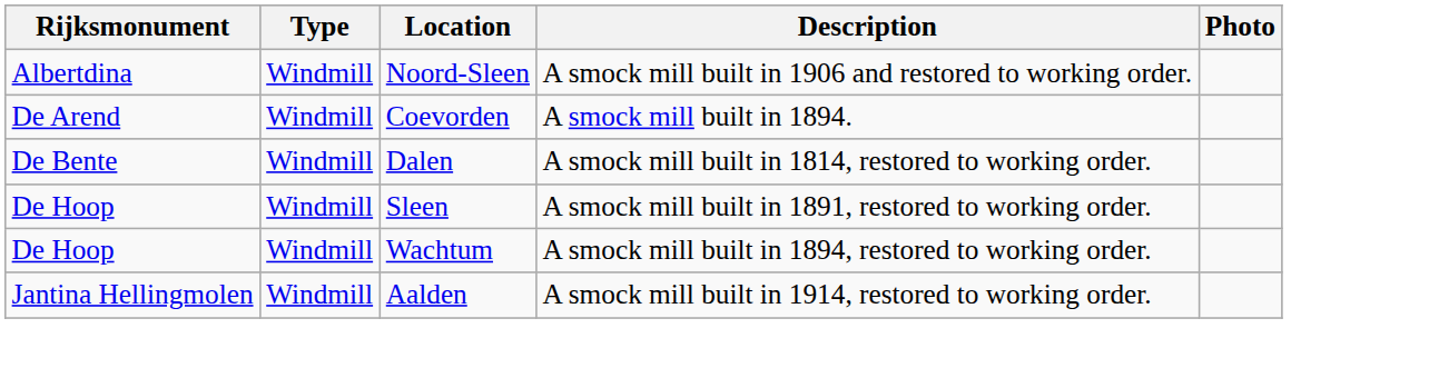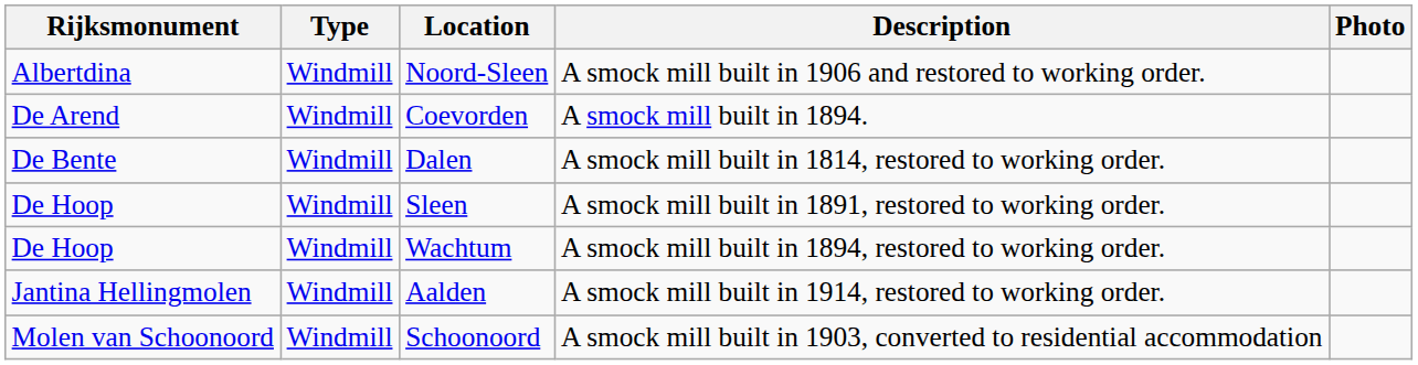 <table class="wikitable">
 <tr>
 <th>Rijksmonument</th>
 <th>Type</th>
 <th>Location</th>
 <th>Description</th>
 <th>Photo</th>
 </tr>
 <tr>
 <td><a href='#'>Albertdina</a><br></td>
 <td><a href='#'>Windmill</a></td>
 <td><a href='#'>Noord-Sleen</a></td>
 <td>A smock mill built in 1906 and restored to working order.</td>
 <td></td>
 </tr>
 <tr>
 <td><a href='#'>De Arend</a><br></td>
 <td><a href='#'>Windmill</a></td>
 <td><a href='#'>Coevorden</a></td>
 <td>A <a href='#'>smock mill</a> built in 1894.</td>
 <td></td>
 </tr>
 <tr>
 <td><a href='#'>De Bente</a> <br></td>
 <td><a href='#'>Windmill</a></td>
 <td><a href='#'>Dalen</a></td>
 <td>A smock mill built in 1814, restored to working order.</td>
 <td></td>
 </tr>
 <tr>
 <td><a href='#'>De Hoop</a><br></td>
 <td><a href='#'>Windmill</a></td>
 <td><a href='#'>Sleen</a></td>
 <td>A smock mill built in 1891, restored to working order.</td>
 <td></td>
 </tr>
 <tr>
 <td><a href='#'>De Hoop</a><br></td>
 <td><a href='#'>Windmill</a></td>
 <td><a href='#'>Wachtum</a></td>
 <td>A smock mill built in 1894, restored to working order.</td>
 <td></td>
 </tr>
 <tr>
 <td><a href='#'>Jantina Hellingmolen</a><br></td>
 <td><a href='#'>Windmill</a></td>
 <td><a href='#'>Aalden</a></td>
 <td>A smock mill built in 1914, restored to working order.</td>
 <td></td>
 </tr>
+<tr>
+<td><a href='#'>Molen van Schoonoord</a><br></td>
+<td><a href='#'>Windmill</a></td>
+<td><a href='#'>Schoonoord</a></td>
+<td>A smock mill built in 1903, converted to residential accommodation</td>
+<td></td>
+</tr>
 </table>
